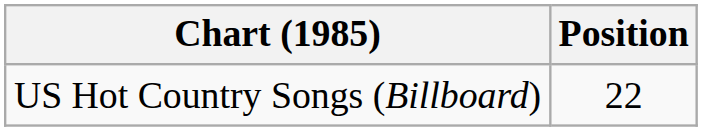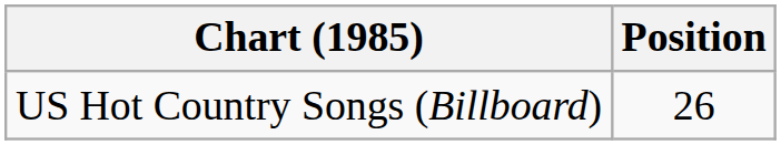 <table class="wikitable">
 <tr>
 <th>Chart (1985)</th>
 <th>Position</th>
 </tr>
 <tr>
 <td>US Hot Country Songs (<em>Billboard</em>)</td>
-<td align="center">22</td>
+<td align="center">26</td>
 </tr>
 </table>
